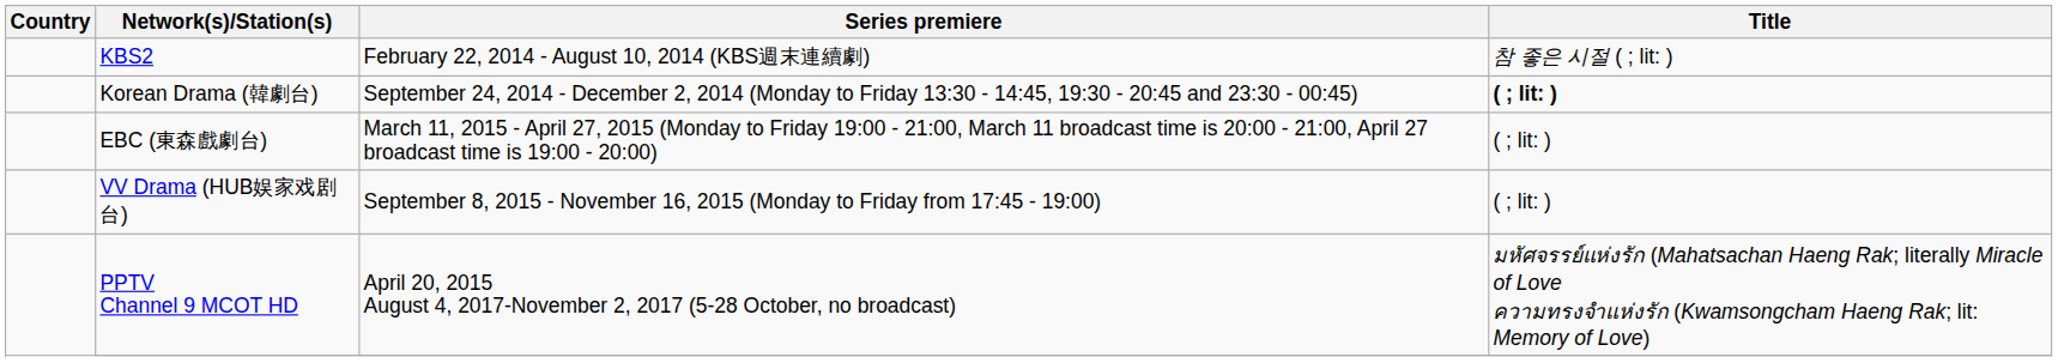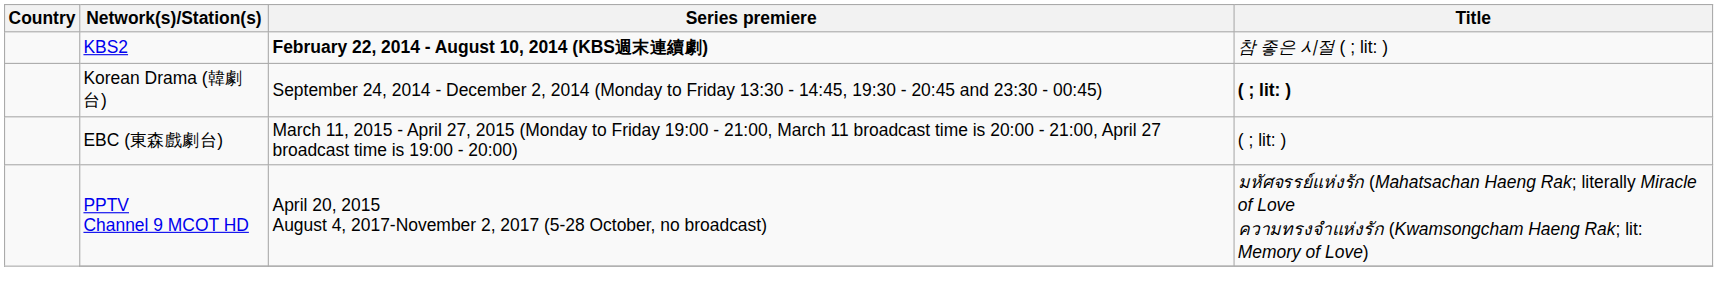 <table class="sortable wikitable">
 <tr>
 <th>Country</th>
 <th>Network(s)/Station(s)</th>
 <th>Series premiere</th>
 <th>Title</th>
 </tr>
 <tr>
 <td></td>
 <td><a href='#'>KBS2</a></td>
-<td>February 22, 2014 - August 10, 2014 (KBS週末連續劇)</td>
+<td><strong>February 22, 2014 - August 10, 2014 (KBS週末連續劇)</strong></td>
 <td><em>참 좋은 시절</em> (<em> </em>; lit: <em> </em>)</td>
 </tr>
 <tr>
 <td></td>
 <td>Korean Drama (韓劇台)</td>
 <td>September 24, 2014 - December 2, 2014 (Monday to Friday 13:30 - 14:45, 19:30 - 20:45 and 23:30 - 00:45)</td>
 <td><strong><em> </em> (<em> </em>; lit: <em> </em>)</strong></td>
 </tr>
 <tr>
 <td></td>
 <td>EBC (東森戲劇台)</td>
 <td>March 11, 2015 - April 27, 2015 (Monday to Friday 19:00 - 21:00, March 11 broadcast time is 20:00 - 21:00, April 27 broadcast time is 19:00 - 20:00)</td>
 <td><em> </em> (<em> </em>; lit: <em> </em>)</td>
 </tr>
 <tr>
-<td></td>
-<td><a href='#'>VV Drama</a> (HUB娱家戏剧台)</td>
-<td>September 8, 2015 - November 16, 2015 (Monday to Friday from 17:45 - 19:00)</td>
-<td><em> </em> (<em> </em>; lit: <em> </em>)</td>
-</tr>
-<tr>
 <td rowspan=2></td>
 <td><a href='#'>PPTV</a><br><a href='#'>Channel 9 MCOT HD</a></td>
 <td>April 20, 2015<br>August 4, 2017-November 2, 2017 (5-28 October, no broadcast)</td>
 <td><em>มหัศจรรย์แห่งรัก</em> (<em>Mahatsachan Haeng Rak</em>; literally <em>Miracle of Love</em><br> <em>ความทรงจำแห่งรัก</em> (<em>Kwamsongcham Haeng Rak</em>; lit: <em>Memory of Love</em>)</td>
 </tr>
 <tr>
 </tr>
 </table>
